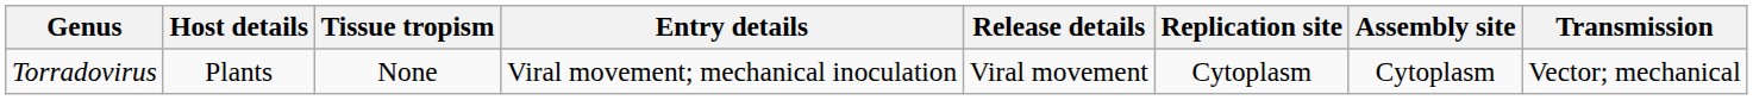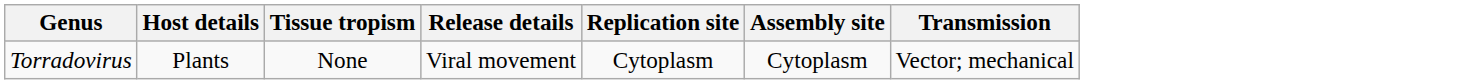 <table class="wikitable sortable" style="text-align:center">
 <tr>
 <th>Genus</th>
 <th>Host details</th>
 <th>Tissue tropism</th>
-<th>Entry details</th>
 <th>Release details</th>
 <th>Replication site</th>
 <th>Assembly site</th>
 <th>Transmission</th>
 </tr>
 <tr>
 <td><em>Torradovirus</em></td>
 <td>Plants</td>
 <td>None</td>
-<td>Viral movement; mechanical inoculation</td>
 <td>Viral movement</td>
 <td>Cytoplasm</td>
 <td>Cytoplasm</td>
 <td>Vector; mechanical</td>
 </tr>
 </table>
